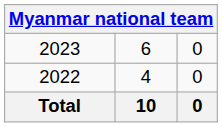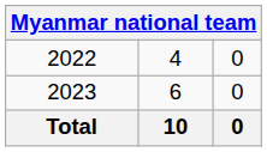 <table class="wikitable" style="text-align:center">
 <tr>
 <th colspan=3><a href='#'>Myanmar national team</a></th>
 </tr>
 <tr>
-<td>2023</td>
-<td>6</td>
+<td>2022</td>
+<td>4</td>
 <td>0</td>
 </tr>
 <tr>
-<td>2022</td>
-<td>4</td>
+<td>2023</td>
+<td>6</td>
 <td>0</td>
 </tr>
 <tr>
 <th>Total</th>
 <th>10</th>
 <th>0</th>
 </tr>
 </table>
